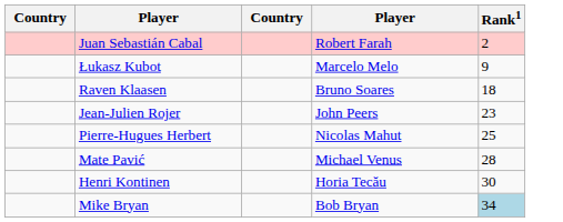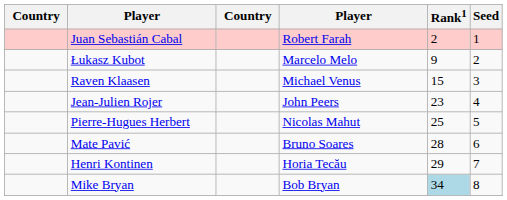 <table class="sortable wikitable">
 <tr>
 <th width="70">Country</th>
 <th width="175">Player</th>
 <th width="70">Country</th>
 <th width="175">Player</th>
 <th>Rank<sup>1</sup></th>
+<th>Seed</th>
 </tr>
 <tr style="background:#fcc;">
 <td></td>
 <td><a href='#'>Juan Sebastián Cabal</a></td>
 <td></td>
 <td><a href='#'>Robert Farah</a></td>
 <td>2</td>
+<td>1</td>
 </tr>
 <tr>
 <td></td>
 <td><a href='#'>Łukasz Kubot</a></td>
 <td></td>
 <td><a href='#'>Marcelo Melo</a></td>
 <td>9</td>
+<td>2</td>
 </tr>
 <tr>
 <td></td>
 <td><a href='#'>Raven Klaasen</a></td>
 <td></td>
-<td><a href='#'>Bruno Soares</a></td>
-<td>18</td>
+<td><a href='#'>Michael Venus</a></td>
+<td>15</td>
+<td>3</td>
 </tr>
 <tr>
 <td></td>
 <td><a href='#'>Jean-Julien Rojer</a></td>
 <td></td>
 <td><a href='#'>John Peers</a></td>
 <td>23</td>
+<td>4</td>
 </tr>
 <tr>
 <td></td>
 <td><a href='#'>Pierre-Hugues Herbert</a></td>
 <td></td>
 <td><a href='#'>Nicolas Mahut</a></td>
 <td>25</td>
+<td>5</td>
 </tr>
 <tr>
 <td></td>
 <td><a href='#'>Mate Pavić</a></td>
 <td></td>
-<td><a href='#'>Michael Venus</a></td>
+<td><a href='#'>Bruno Soares</a></td>
 <td>28</td>
+<td>6</td>
 </tr>
 <tr>
 <td></td>
 <td><a href='#'>Henri Kontinen</a></td>
 <td></td>
 <td><a href='#'>Horia Tecău</a></td>
-<td>30</td>
+<td>29</td>
+<td>7</td>
 </tr>
 <tr>
 <td></td>
 <td><a href='#'>Mike Bryan</a></td>
 <td></td>
 <td><a href='#'>Bob Bryan</a></td>
 <td style="background: lightblue;">34</td>
+<td>8</td>
 </tr>
 </table>
